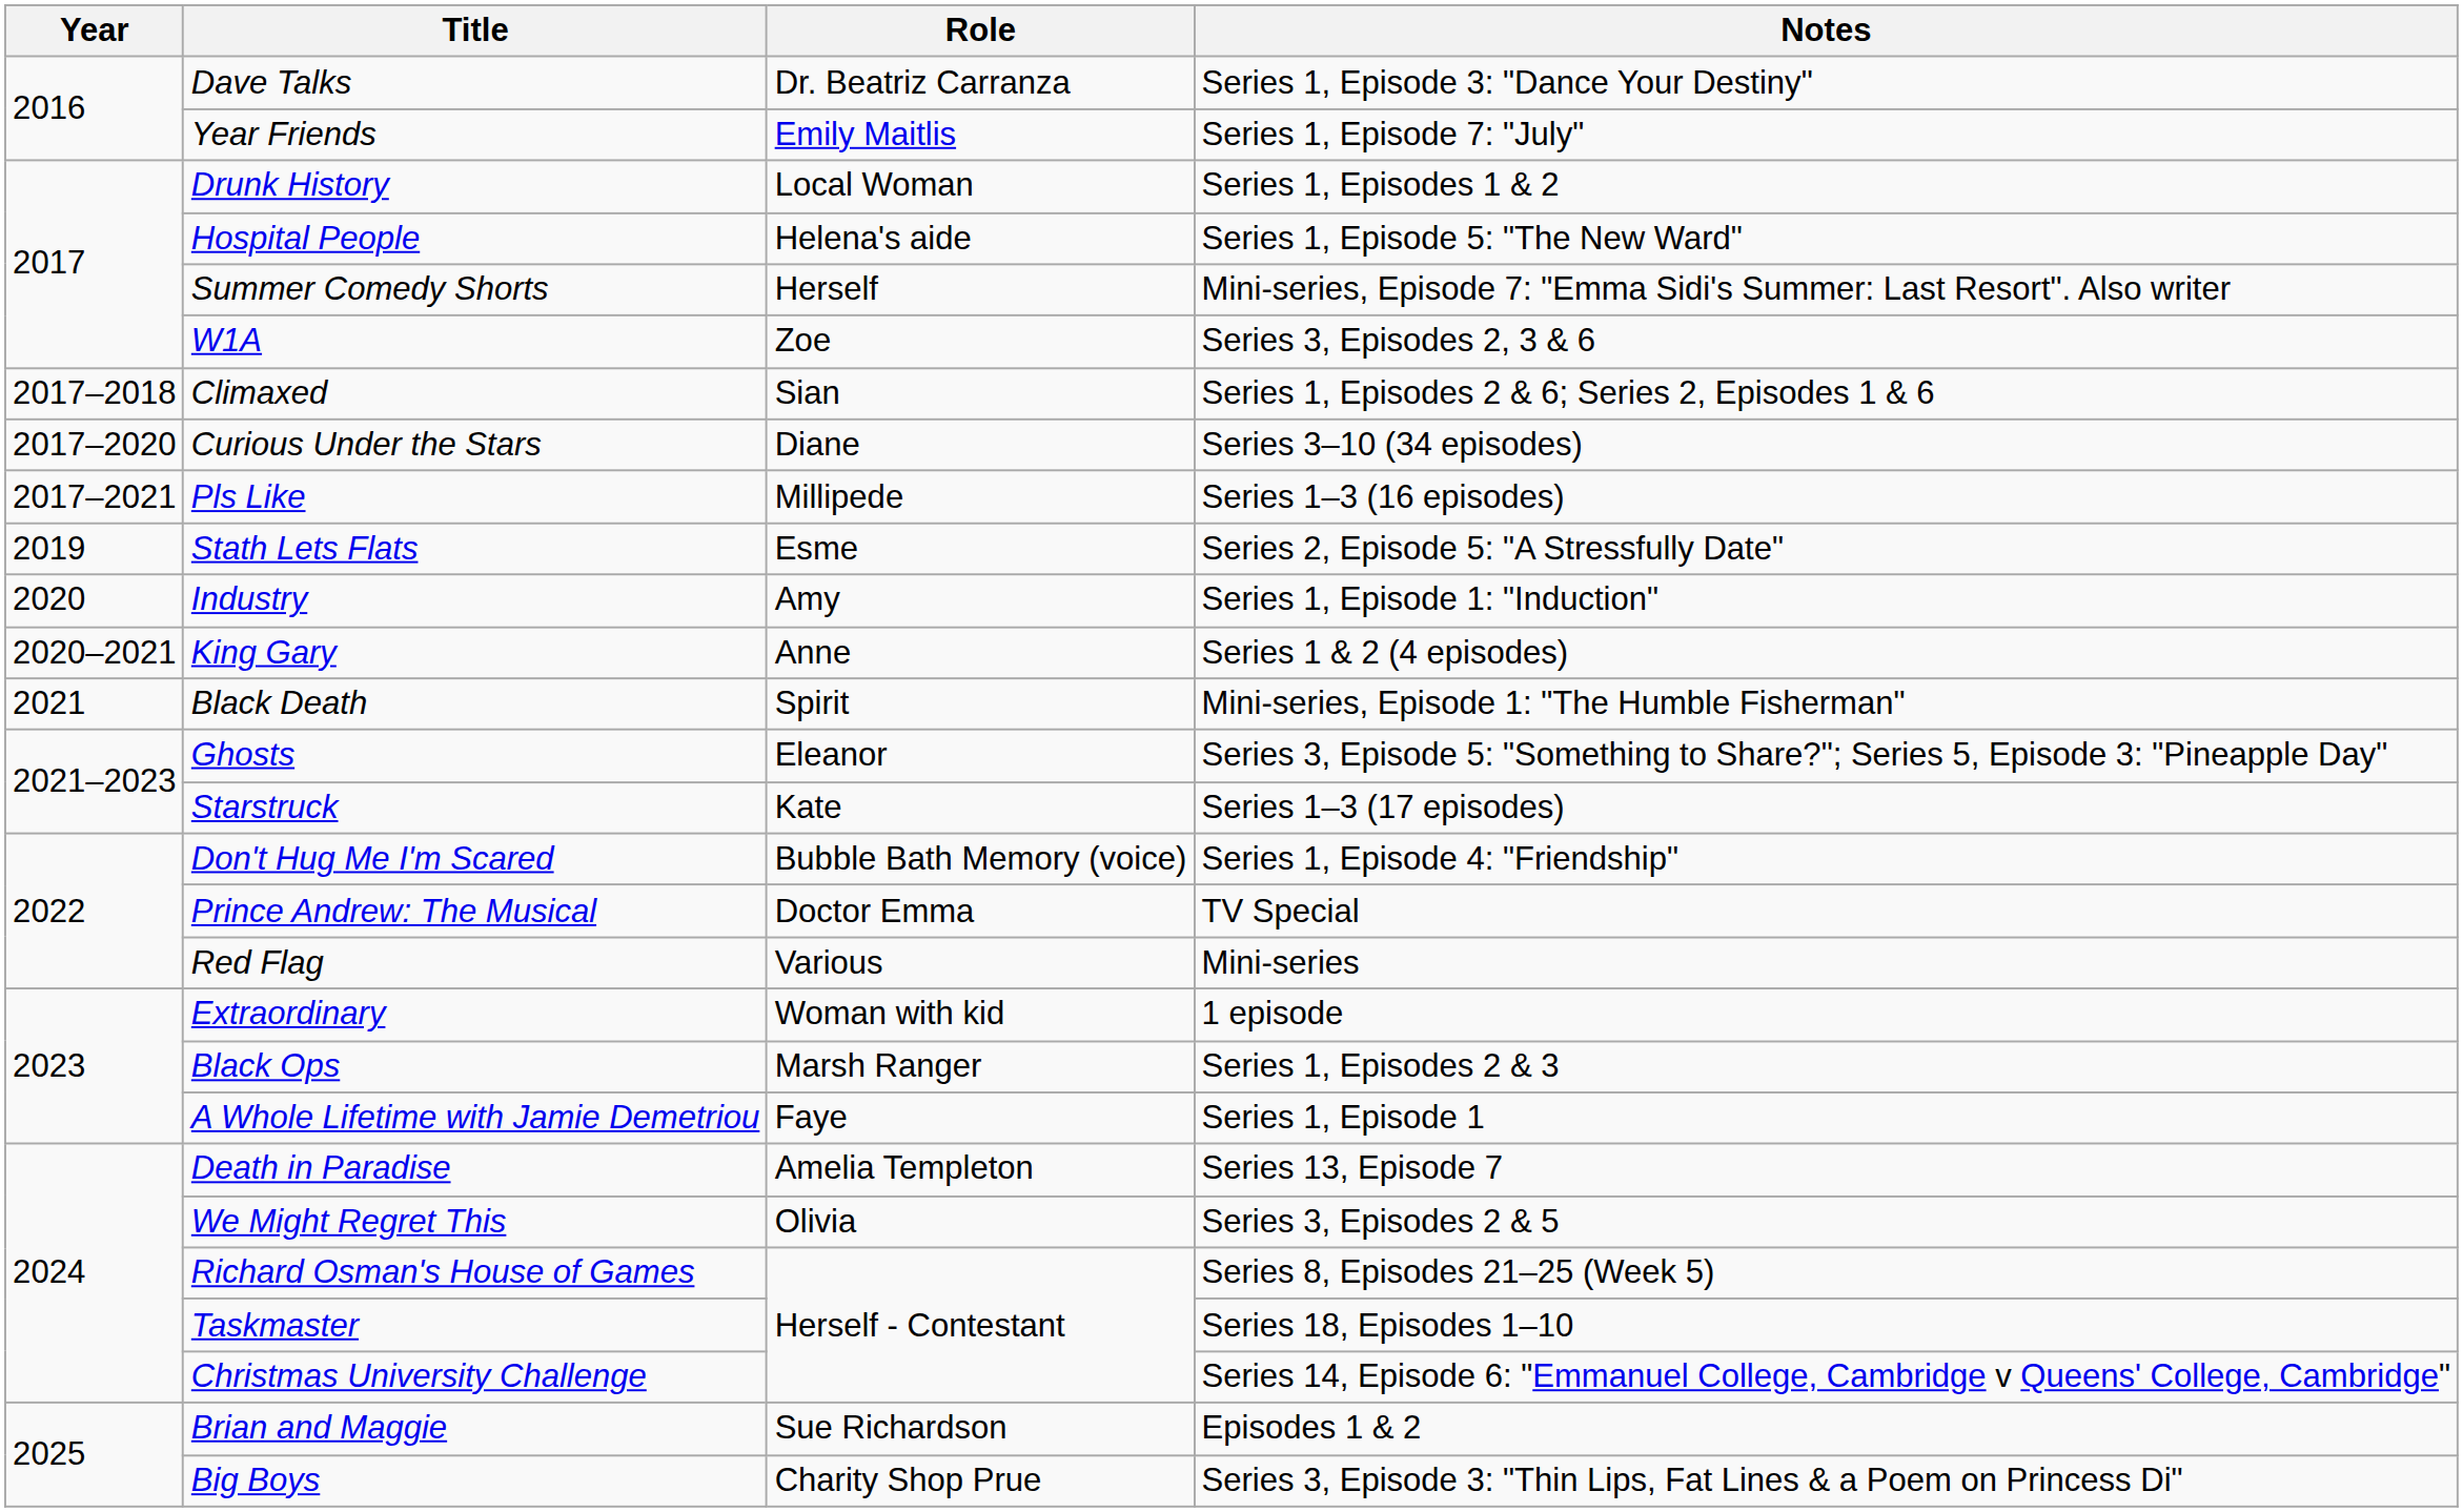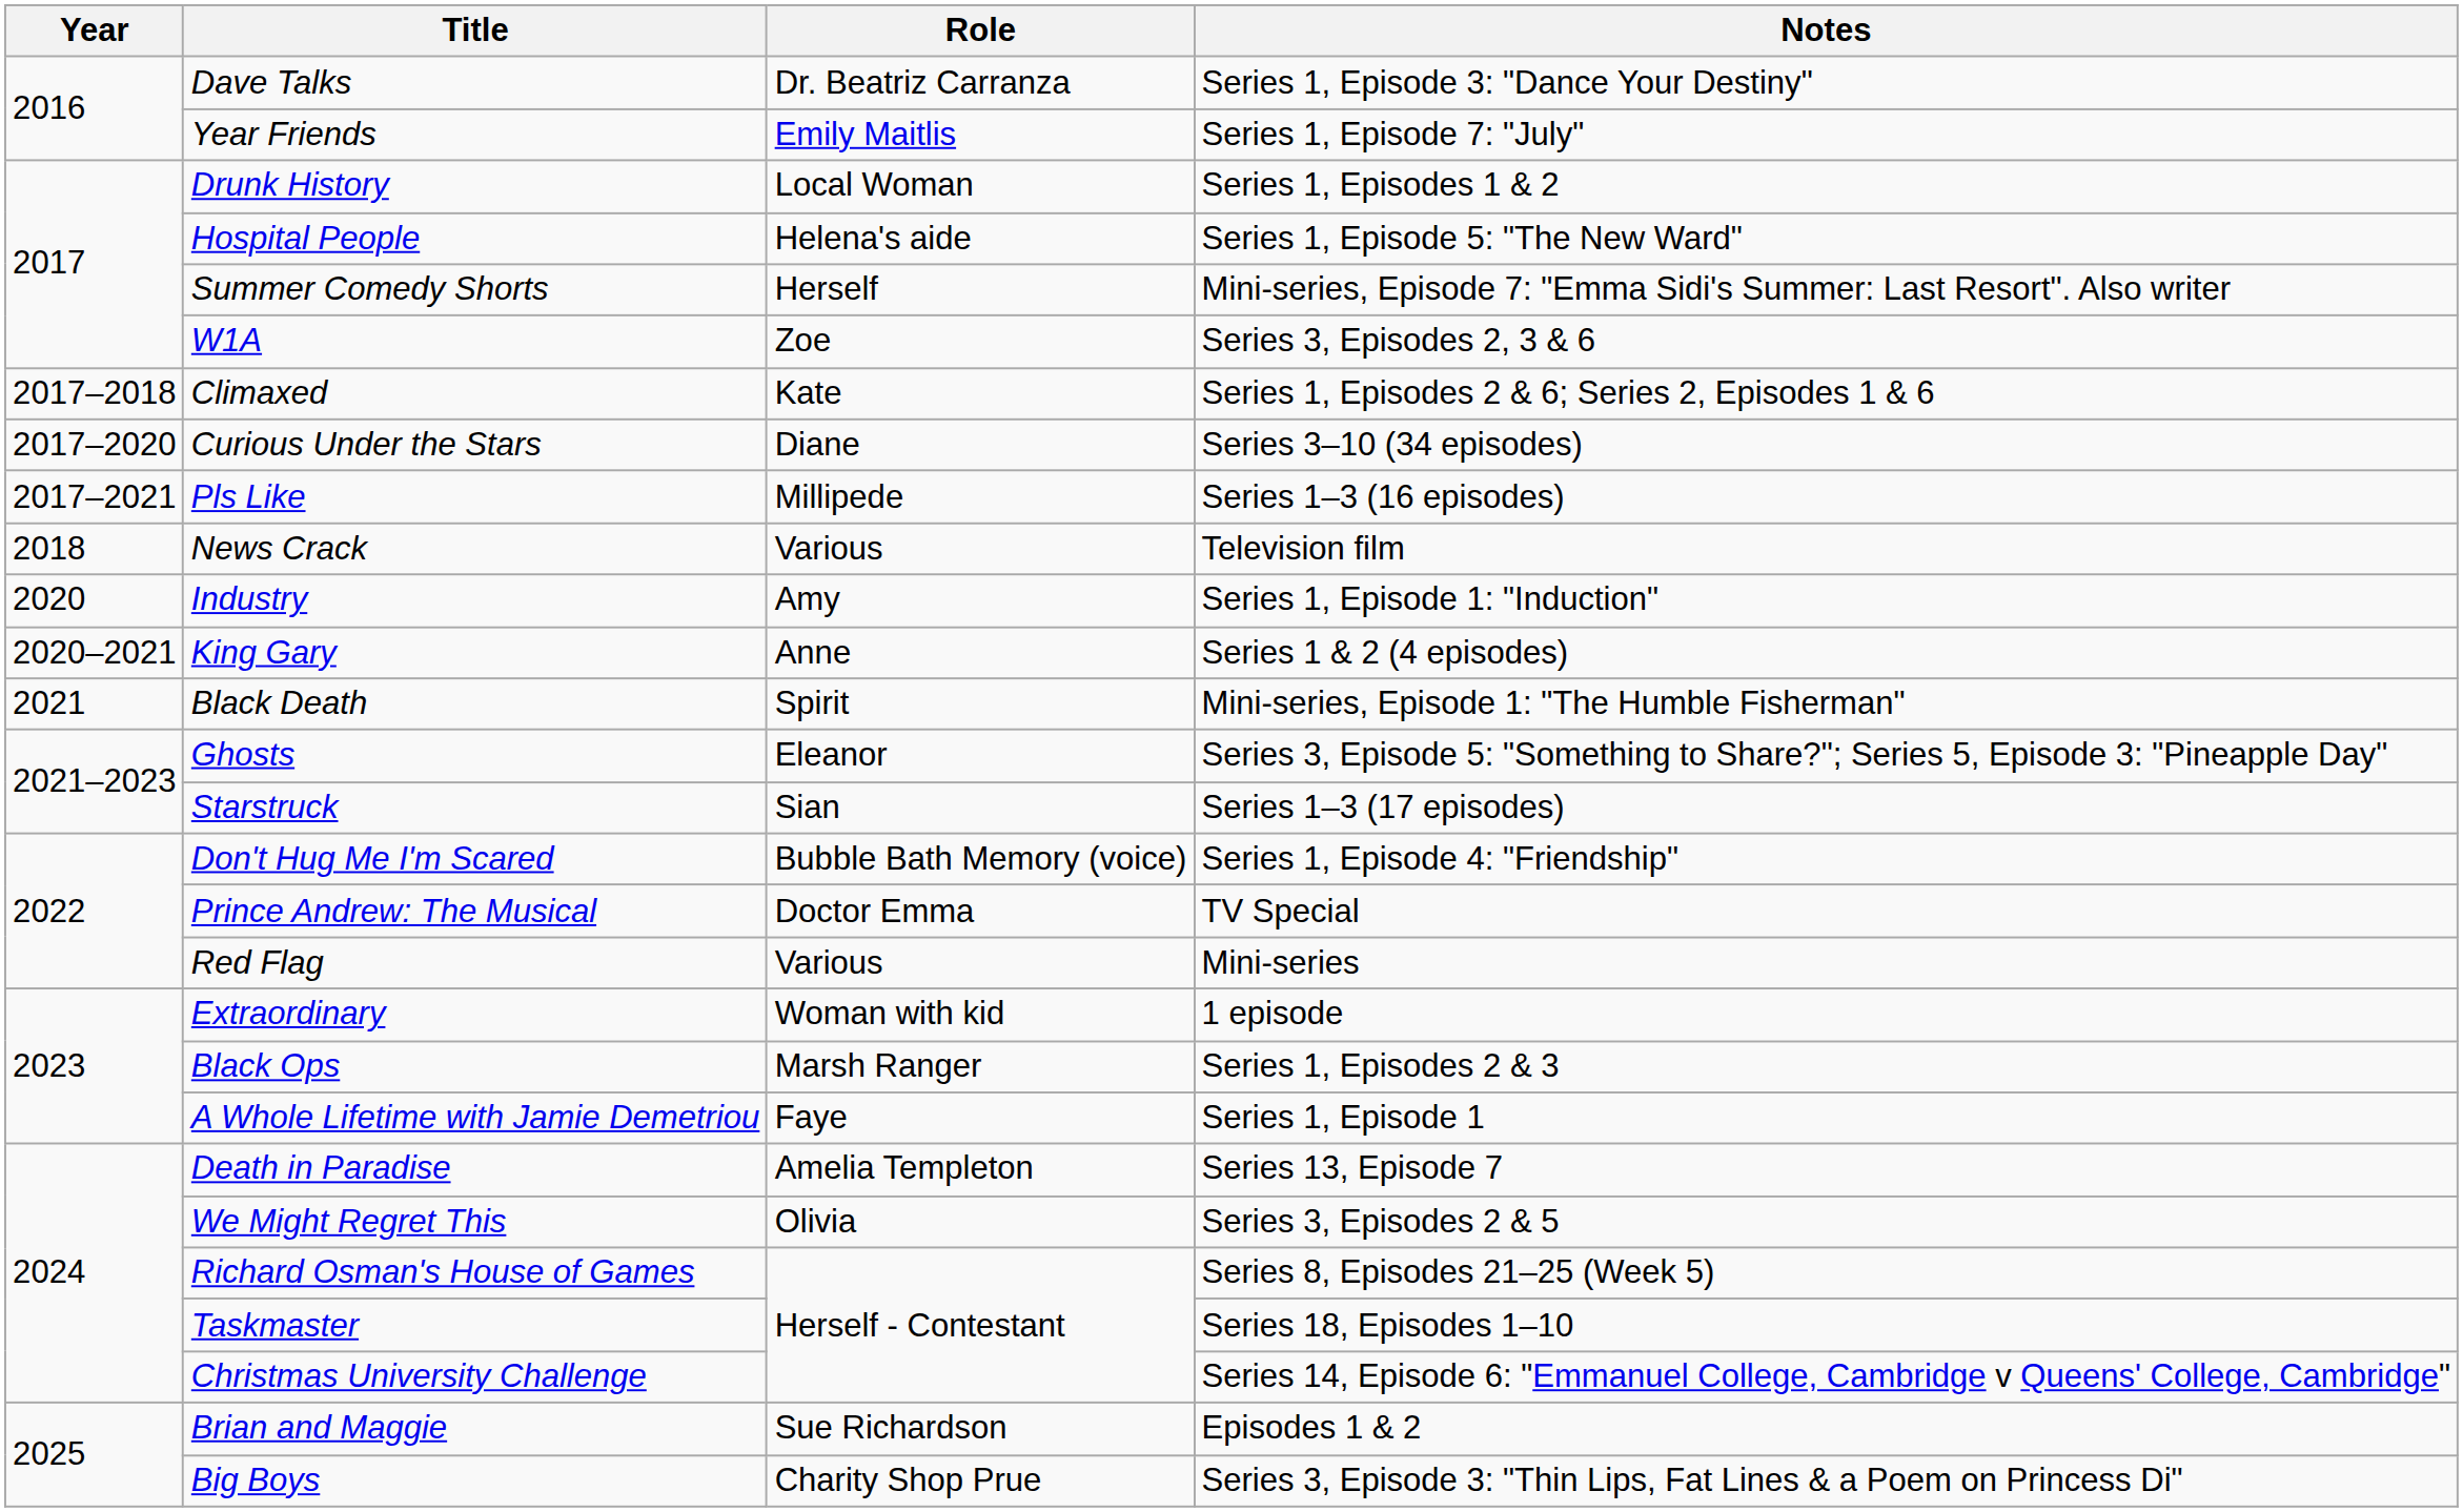 <table class="wikitable sortable">
 <tr>
 <th>Year</th>
 <th>Title</th>
 <th>Role</th>
 <th class="unsortable">Notes</th>
 </tr>
 <tr>
 <td rowspan="2">2016</td>
 <td><em>Dave Talks</em></td>
 <td>Dr. Beatriz Carranza</td>
 <td>Series 1, Episode 3: "Dance Your Destiny"</td>
 </tr>
 <tr>
 <td><em>Year Friends</em></td>
 <td><a href='#'>Emily Maitlis</a></td>
 <td>Series 1, Episode 7: "July"</td>
 </tr>
 <tr>
 <td rowspan="4">2017</td>
 <td><em><a href='#'>Drunk History</a></em></td>
 <td>Local Woman</td>
 <td>Series 1, Episodes 1 & 2</td>
 </tr>
 <tr>
 <td><em><a href='#'>Hospital People</a></em></td>
 <td>Helena's aide</td>
 <td>Series 1, Episode 5: "The New Ward"</td>
 </tr>
 <tr>
 <td><em>Summer Comedy Shorts</em></td>
 <td>Herself</td>
 <td>Mini-series, Episode 7: "Emma Sidi's Summer: Last Resort". Also writer</td>
 </tr>
 <tr>
 <td><em><a href='#'>W1A</a></em></td>
 <td>Zoe</td>
 <td>Series 3, Episodes 2, 3 & 6</td>
 </tr>
 <tr>
 <td>2017–2018</td>
 <td><em>Climaxed</em></td>
-<td>Sian</td>
+<td>Kate</td>
 <td>Series 1, Episodes 2 & 6; Series 2, Episodes 1 & 6</td>
 </tr>
 <tr>
 <td>2017–2020</td>
 <td><em>Curious Under the Stars</em></td>
 <td>Diane</td>
 <td>Series 3–10 (34 episodes)</td>
 </tr>
 <tr>
 <td>2017–2021</td>
 <td><em><a href='#'>Pls Like</a></em></td>
 <td>Millipede</td>
 <td>Series 1–3 (16 episodes)</td>
 </tr>
 <tr>
-<td>2019</td>
-<td><em><a href='#'>Stath Lets Flats</a></em></td>
-<td>Esme</td>
-<td>Series 2, Episode 5: "A Stressfully Date"</td>
+<td>2018</td>
+<td><em>News Crack</em></td>
+<td>Various</td>
+<td>Television film</td>
 </tr>
 <tr>
 <td>2020</td>
 <td><em><a href='#'>Industry</a></em></td>
 <td>Amy</td>
 <td>Series 1, Episode 1: "Induction"</td>
 </tr>
 <tr>
 <td>2020–2021</td>
 <td><em><a href='#'>King Gary</a></em></td>
 <td>Anne</td>
 <td>Series 1 & 2 (4 episodes)</td>
 </tr>
 <tr>
 <td>2021</td>
 <td><em>Black Death</em></td>
 <td>Spirit</td>
 <td>Mini-series, Episode 1: "The Humble Fisherman"</td>
 </tr>
 <tr>
 <td rowspan="2">2021–2023</td>
 <td><em><a href='#'>Ghosts</a></em></td>
 <td>Eleanor</td>
 <td>Series 3, Episode 5: "Something to Share?"; Series 5, Episode 3: "Pineapple Day"</td>
 </tr>
 <tr>
 <td><em><a href='#'>Starstruck</a></em></td>
-<td>Kate</td>
+<td>Sian</td>
 <td>Series 1–3 (17 episodes)</td>
 </tr>
 <tr>
 <td rowspan="3">2022</td>
 <td><em><a href='#'>Don't Hug Me I'm Scared</a></em></td>
 <td>Bubble Bath Memory (voice)</td>
 <td>Series 1, Episode 4: "Friendship"</td>
 </tr>
 <tr>
 <td><em><a href='#'>Prince Andrew: The Musical</a></em></td>
 <td>Doctor Emma</td>
 <td>TV Special</td>
 </tr>
 <tr>
 <td><em>Red Flag</em></td>
 <td>Various</td>
 <td>Mini-series</td>
 </tr>
 <tr>
 <td rowspan="3">2023</td>
 <td><em><a href='#'>Extraordinary</a></em></td>
 <td>Woman with kid</td>
 <td>1 episode</td>
 </tr>
 <tr>
 <td><em><a href='#'>Black Ops</a></em></td>
 <td>Marsh Ranger</td>
 <td>Series 1, Episodes 2 & 3</td>
 </tr>
 <tr>
 <td><em><a href='#'>A Whole Lifetime with Jamie Demetriou</a></em></td>
 <td>Faye</td>
 <td>Series 1, Episode 1</td>
 </tr>
 <tr>
 <td rowspan="5">2024</td>
 <td><em><a href='#'>Death in Paradise</a></em></td>
 <td>Amelia Templeton</td>
 <td>Series 13, Episode 7</td>
 </tr>
 <tr>
 <td><em><a href='#'>We Might Regret This</a></em></td>
 <td>Olivia</td>
 <td>Series 3, Episodes 2 & 5</td>
 </tr>
 <tr>
 <td><em><a href='#'>Richard Osman's House of Games</a></em></td>
 <td rowspan="3">Herself - Contestant</td>
 <td>Series 8, Episodes 21–25 (Week 5)</td>
 </tr>
 <tr>
 <td><em><a href='#'>Taskmaster</a></em></td>
 <td>Series 18, Episodes 1–10</td>
 </tr>
 <tr>
 <td><em><a href='#'>Christmas University Challenge</a></em></td>
 <td>Series 14, Episode 6: "<a href='#'>Emmanuel College, Cambridge</a> v <a href='#'>Queens' College, Cambridge</a>"</td>
 </tr>
 <tr>
 <td rowspan="2">2025</td>
 <td><em><a href='#'>Brian and Maggie</a></em></td>
 <td>Sue Richardson</td>
 <td>Episodes 1 & 2</td>
 </tr>
 <tr>
 <td><em><a href='#'>Big Boys</a></td>
 <td>Charity Shop Prue</td>
 <td>Series 3, Episode 3: "Thin Lips, Fat Lines & a Poem on Princess Di"</td>
 </tr>
 </table>
